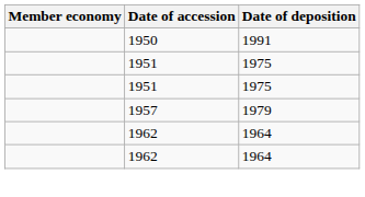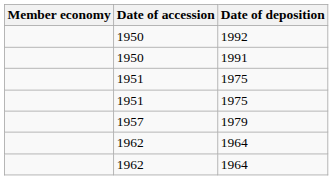 <table class="wikitable sortable">
 <tr>
 <th>Member economy</th>
 <th>Date of accession</th>
 <th>Date of deposition</th>
+</tr>
+<tr>
+<td></td>
+<td>1950</td>
+<td>1992</td>
 </tr>
 <tr>
 <td></td>
 <td>1950</td>
 <td>1991</td>
 </tr>
 <tr>
 <td></td>
 <td>1951</td>
 <td>1975</td>
 </tr>
 <tr>
 <td></td>
 <td>1951</td>
 <td>1975</td>
 </tr>
 <tr>
 <td></td>
 <td>1957</td>
 <td>1979</td>
 </tr>
 <tr>
 <td></td>
 <td>1962</td>
 <td>1964</td>
 </tr>
 <tr>
 <td></td>
 <td>1962</td>
 <td>1964</td>
 </tr>
 </table>
